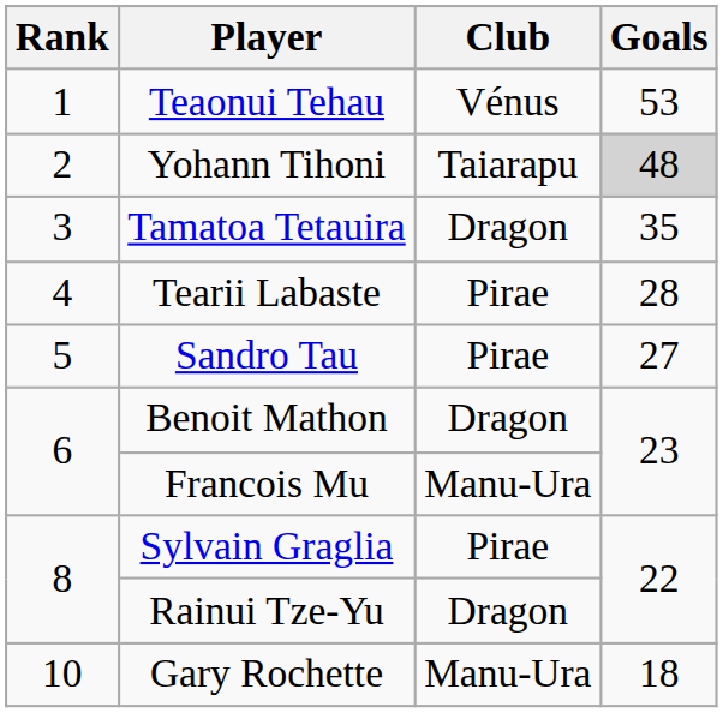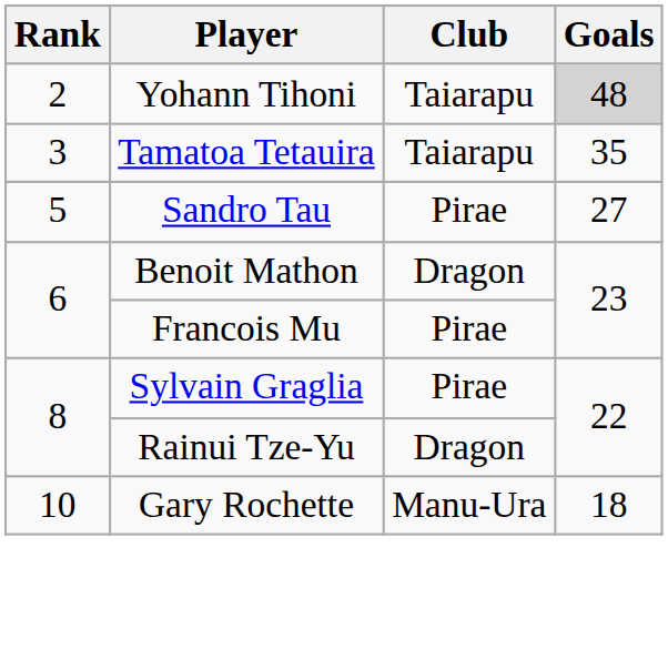 <table class="wikitable" style="text-align:center;">
 <tr>
 <th>Rank</th>
 <th>Player</th>
 <th>Club</th>
 <th>Goals</th>
-</tr>
-<tr>
-<td>1</td>
-<td> <a href='#'>Teaonui Tehau</a></td>
-<td>Vénus</td>
-<td>53</td>
 </tr>
 <tr>
 <td>2</td>
 <td> Yohann Tihoni</td>
 <td>Taiarapu</td>
 <td style="background: lightgrey;">48</td>
 </tr>
 <tr>
 <td>3</td>
 <td> <a href='#'>Tamatoa Tetauira</a></td>
-<td>Dragon</td>
+<td>Taiarapu</td>
 <td>35</td>
-</tr>
-<tr>
-<td>4</td>
-<td> Tearii Labaste</td>
-<td>Pirae</td>
-<td>28</td>
 </tr>
 <tr>
 <td>5</td>
 <td> <a href='#'>Sandro Tau</a></td>
 <td>Pirae</td>
 <td>27</td>
 </tr>
 <tr>
 <td rowspan=2>6</td>
 <td> Benoit Mathon</td>
 <td>Dragon</td>
 <td rowspan=2>23</td>
 </tr>
 <tr>
 <td> Francois Mu</td>
-<td>Manu-Ura</td>
+<td>Pirae</td>
 </tr>
 <tr>
 <td rowspan=2>8</td>
 <td> <a href='#'>Sylvain Graglia</a></td>
 <td>Pirae</td>
 <td rowspan=2>22</td>
 </tr>
 <tr>
 <td> Rainui Tze-Yu</td>
 <td>Dragon</td>
 </tr>
 <tr>
 <td>10</td>
 <td> Gary Rochette</td>
 <td>Manu-Ura</td>
 <td>18</td>
 </tr>
 </table>
